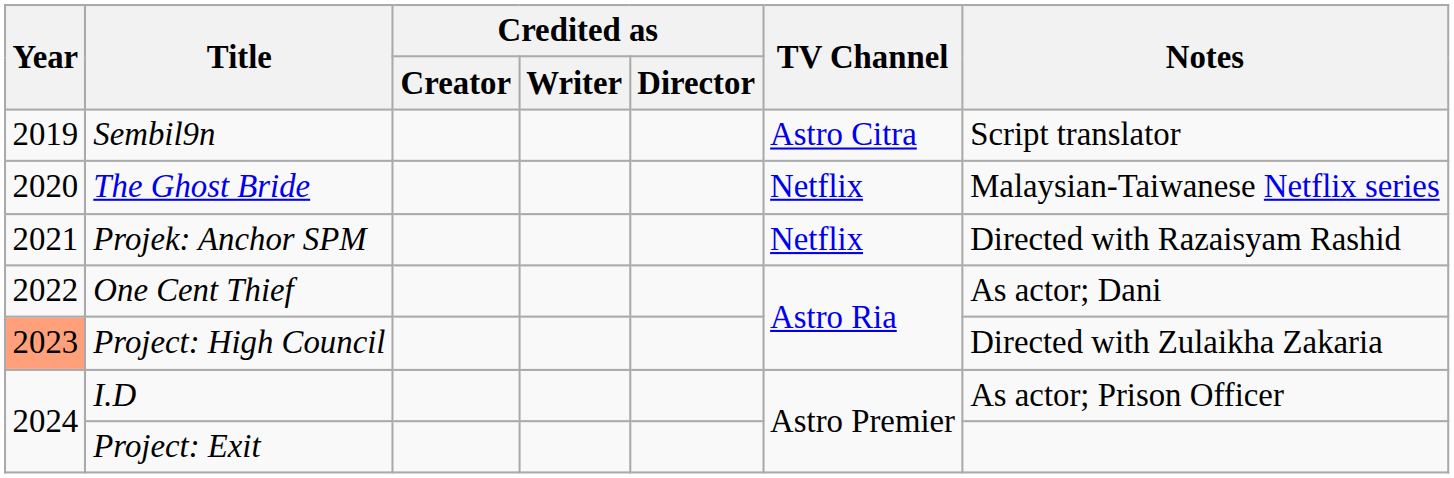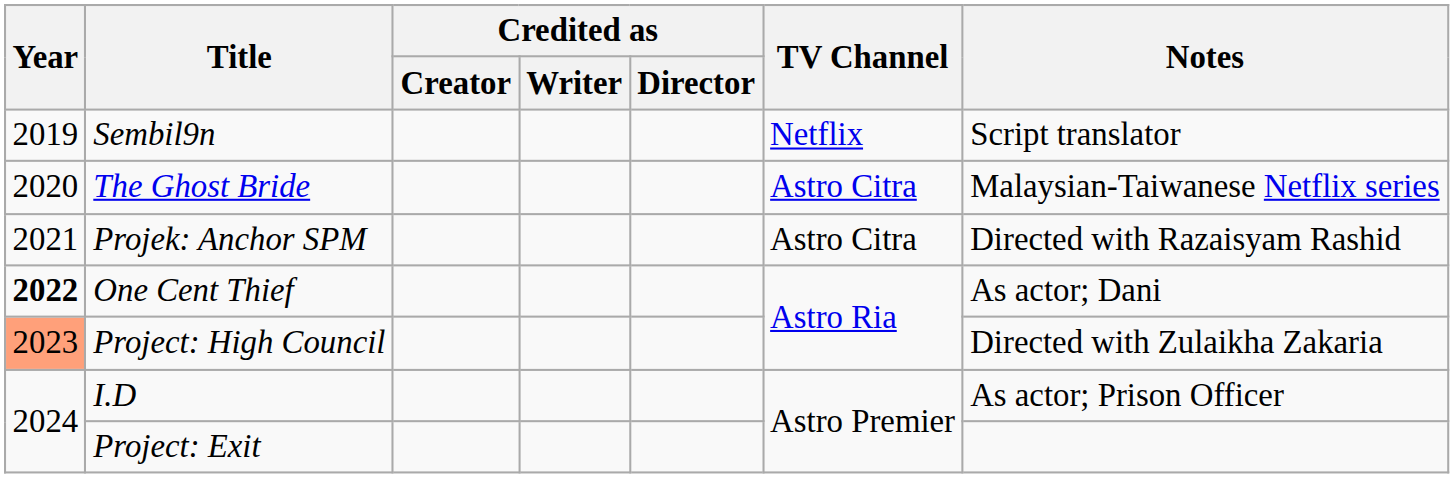 <table class="wikitable">
 <tr>
 <th rowspan="2">Year</th>
 <th rowspan="2">Title</th>
 <th colspan="3">Credited as</th>
 <th rowspan="2">TV Channel</th>
 <th rowspan="2">Notes</th>
 </tr>
 <tr>
 <th>Creator</th>
 <th>Writer</th>
 <th>Director</th>
 </tr>
 <tr>
 <td>2019</td>
 <td><em>Sembil9n</em></td>
 <td></td>
 <td></td>
 <td></td>
-<td><a href='#'>Astro Citra</a></td>
+<td><a href='#'>Netflix</a></td>
 <td>Script translator</td>
 </tr>
 <tr>
 <td>2020</td>
 <td><em><a href='#'>The Ghost Bride</a></em></td>
 <td></td>
 <td></td>
 <td></td>
-<td><a href='#'>Netflix</a></td>
+<td><a href='#'>Astro Citra</a></td>
 <td>Malaysian-Taiwanese <a href='#'>Netflix series</a></td>
 </tr>
 <tr>
 <td>2021</td>
 <td><em>Projek: Anchor SPM</em></td>
 <td></td>
 <td></td>
 <td></td>
-<td><a href='#'>Netflix</a></td>
+<td>Astro Citra</td>
 <td>Directed with Razaisyam Rashid</td>
 </tr>
 <tr>
-<td>2022</td>
+<td><strong>2022</strong></td>
 <td><em>One Cent Thief</em></td>
 <td></td>
 <td></td>
 <td></td>
 <td rowspan="2"><a href='#'>Astro Ria</a></td>
 <td>As actor; Dani</td>
 </tr>
 <tr>
 <td style="background: lightsalmon;">2023</td>
 <td><em>Project: High Council</em></td>
 <td></td>
 <td></td>
 <td></td>
 <td>Directed with Zulaikha Zakaria</td>
 </tr>
 <tr>
 <td rowspan="2">2024</td>
 <td><em>I.D</em></td>
 <td></td>
 <td></td>
 <td></td>
 <td rowspan="2">Astro Premier</td>
 <td>As actor; Prison Officer</td>
 </tr>
 <tr>
 <td><em>Project: Exit</em></td>
 <td></td>
 <td></td>
 <td></td>
 <td></td>
 </tr>
 </table>
